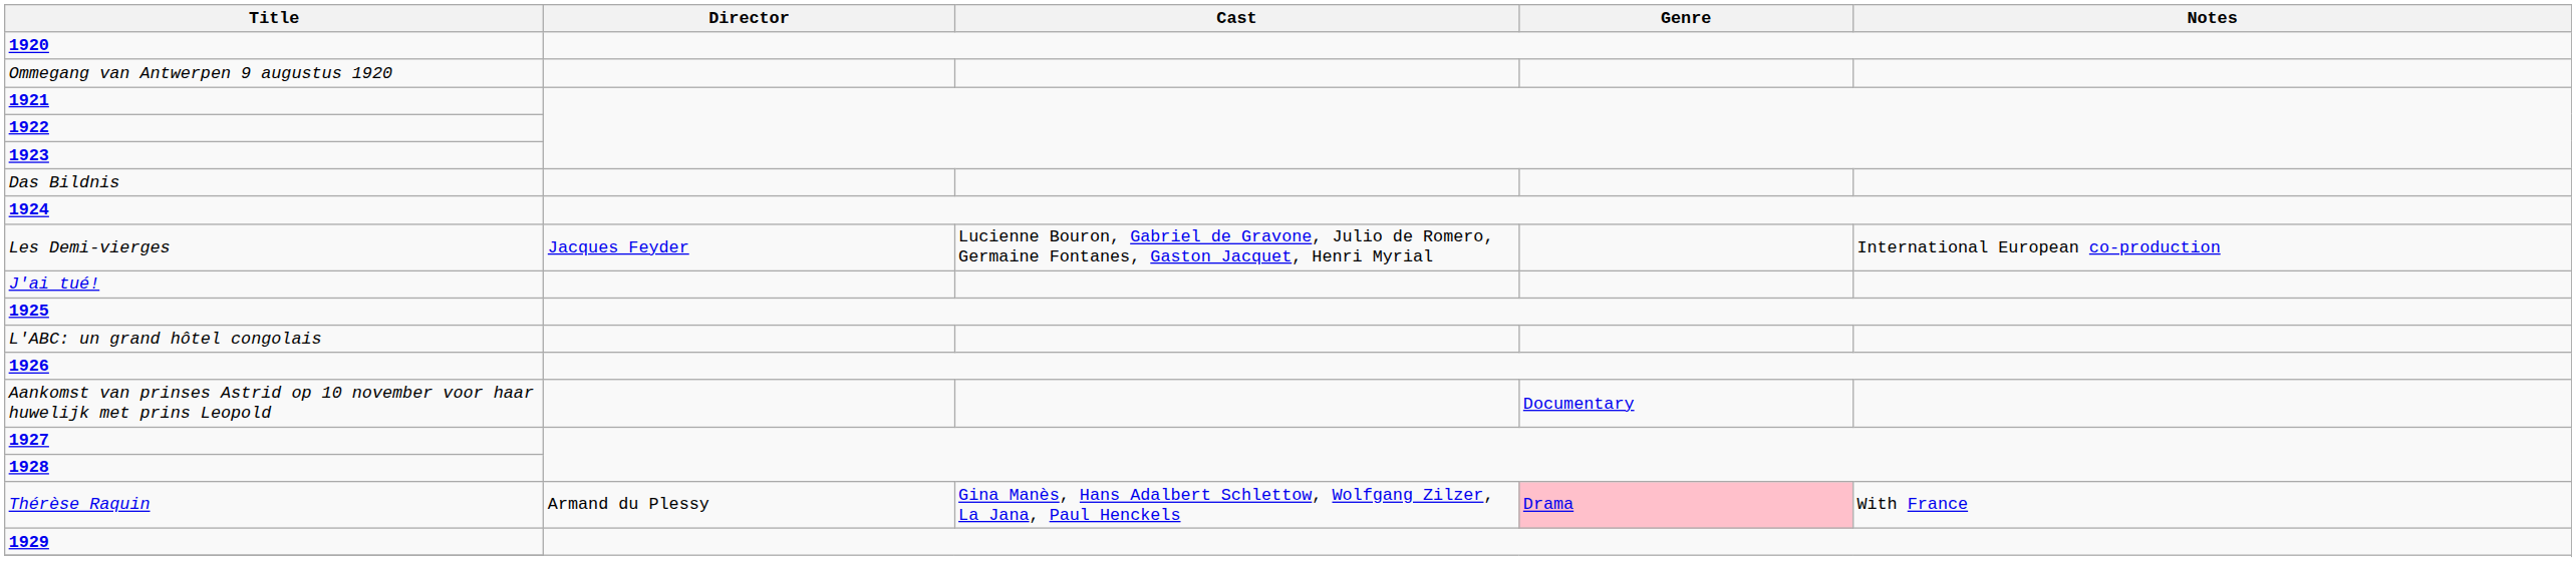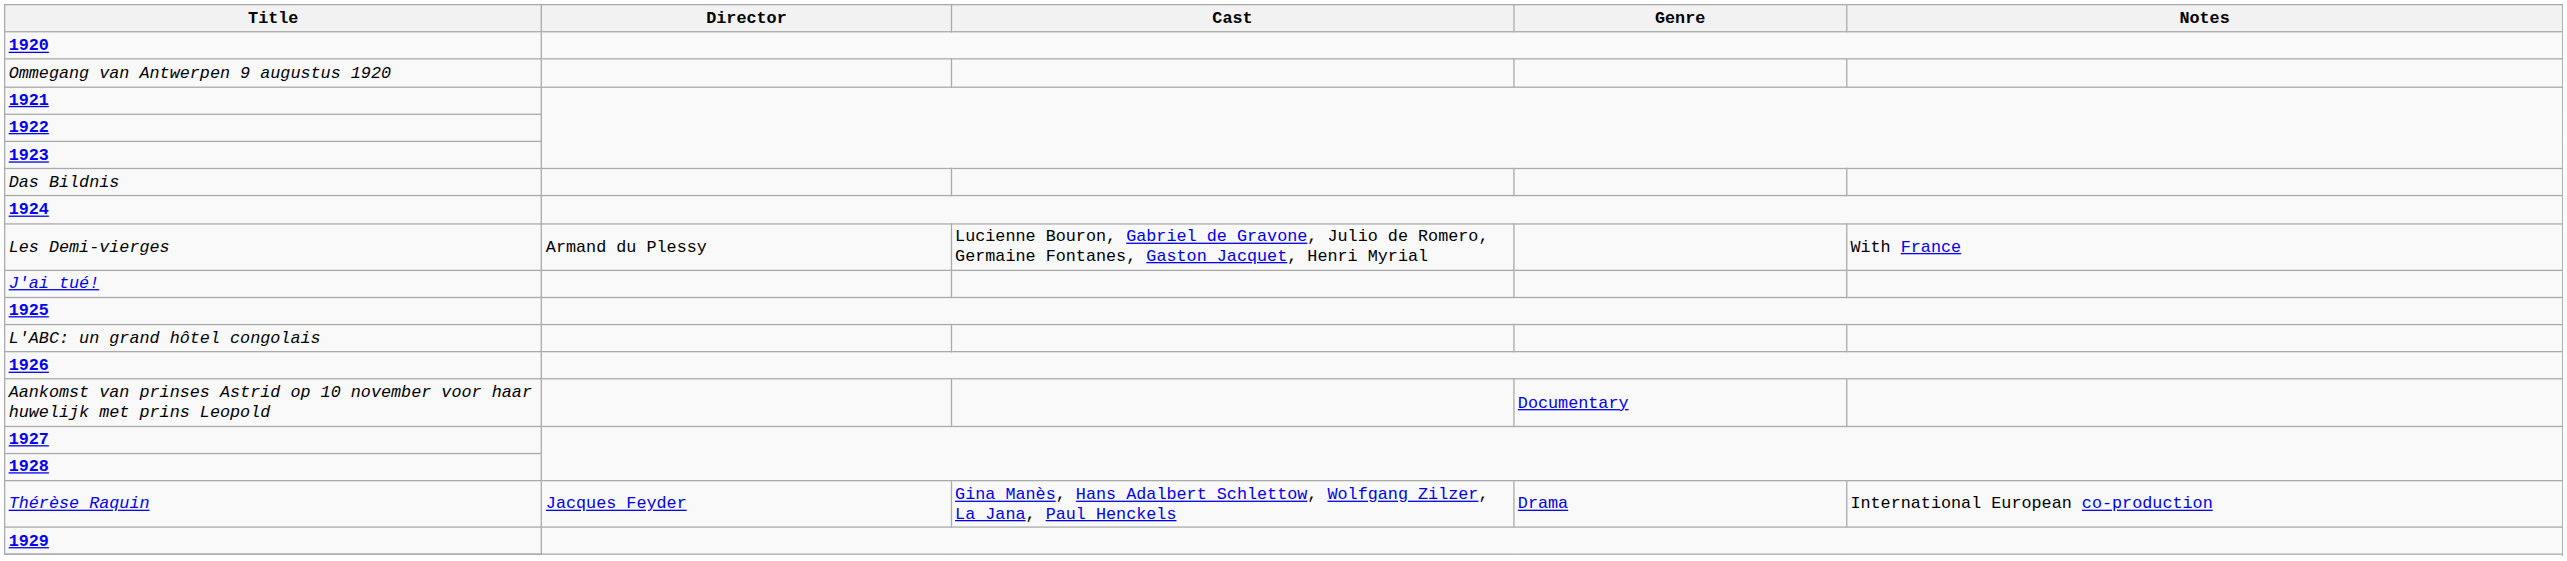 <table class="wikitable" width= "100%">
 <tr>
 <th width=21%>Title</th>
 <th width=16%>Director</th>
 <th width=22%>Cast</th>
 <th width=13%>Genre</th>
 <th width=28%>Notes</th>
 </tr>
 <tr>
 <td><strong><a href='#'>1920</a></strong></td>
 </tr>
 <tr>
 <td><em>Ommegang van Antwerpen 9 augustus 1920</em></td>
 <td></td>
 <td></td>
 <td></td>
 <td></td>
 </tr>
 <tr>
 <td><strong><a href='#'>1921</a></strong></td>
 </tr>
 <tr>
 <td><strong><a href='#'>1922</a></strong></td>
 </tr>
 <tr>
 <td><strong><a href='#'>1923</a></strong></td>
 </tr>
 <tr>
 <td><em>Das Bildnis</em></td>
 <td></td>
 <td></td>
 <td></td>
 <td></td>
 </tr>
 <tr>
 <td><strong><a href='#'>1924</a></strong></td>
 </tr>
 <tr>
 <td><em>Les Demi-vierges</em></td>
-<td><a href='#'>Jacques Feyder</a></td>
+<td>Armand du Plessy</td>
 <td>Lucienne Bouron, <a href='#'>Gabriel de Gravone</a>, Julio de Romero, Germaine Fontanes, <a href='#'>Gaston Jacquet</a>, Henri Myrial</td>
 <td></td>
-<td>International European <a href='#'>co-production</a></td>
+<td>With <a href='#'>France</a></td>
 </tr>
 <tr>
 <td><em><a href='#'>J'ai tué!</a></em></td>
 <td></td>
 <td></td>
 <td></td>
 <td></td>
 </tr>
 <tr>
 <td><strong><a href='#'>1925</a></strong></td>
 </tr>
 <tr>
 <td><em>L'ABC: un grand hôtel congolais</em></td>
 <td></td>
 <td></td>
 <td></td>
 <td></td>
 </tr>
 <tr>
 <td><strong><a href='#'>1926</a></strong></td>
 </tr>
 <tr>
 <td><em>Aankomst van prinses Astrid op 10 november voor haar huwelijk met prins Leopold</em></td>
 <td></td>
 <td></td>
 <td><a href='#'>Documentary</a></td>
 <td></td>
 </tr>
 <tr>
 <td><strong><a href='#'>1927</a></strong></td>
 </tr>
 <tr>
 <td><strong><a href='#'>1928</a></strong></td>
 </tr>
 <tr>
 <td><em><a href='#'>Thérèse Raquin</a></em></td>
-<td>Armand du Plessy</td>
+<td><a href='#'>Jacques Feyder</a></td>
 <td><a href='#'>Gina Manès</a>, <a href='#'>Hans Adalbert Schlettow</a>, <a href='#'>Wolfgang Zilzer</a>, <a href='#'>La Jana</a>, <a href='#'>Paul Henckels</a></td>
-<td style="background: pink;"><a href='#'>Drama</a></td>
-<td>With <a href='#'>France</a></td>
+<td><a href='#'>Drama</a></td>
+<td>International European <a href='#'>co-production</a></td>
 </tr>
 <tr>
 <td><strong><a href='#'>1929</a></strong></td>
 </tr>
 <tr>
 </tr>
 </table>
